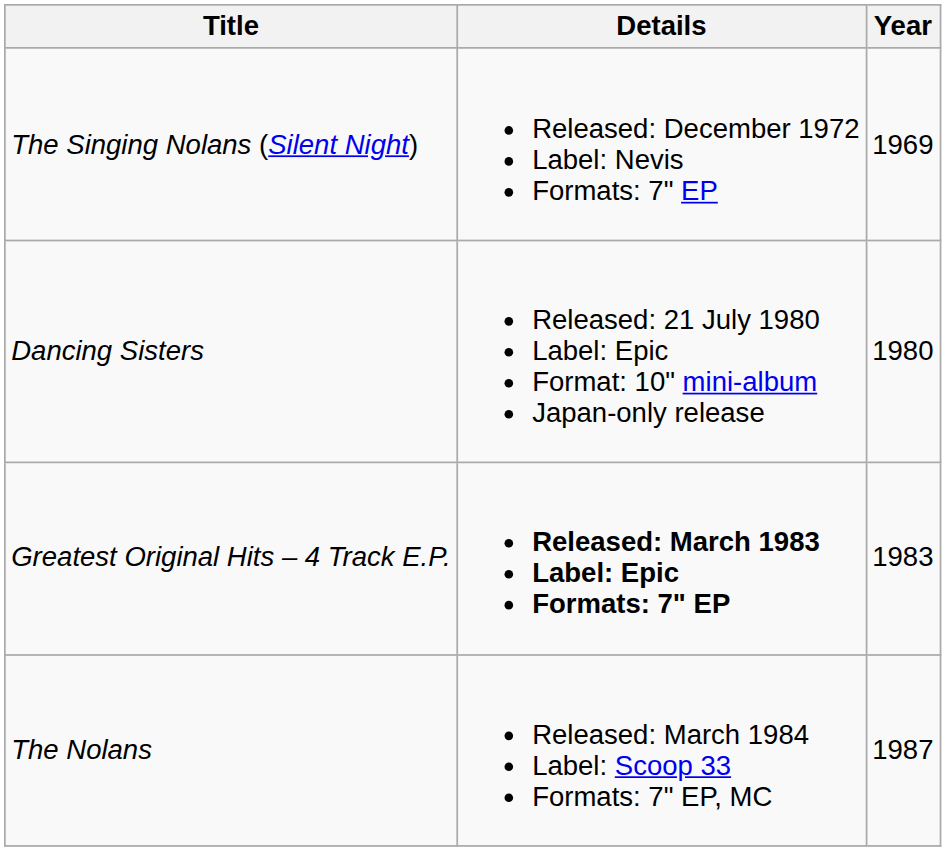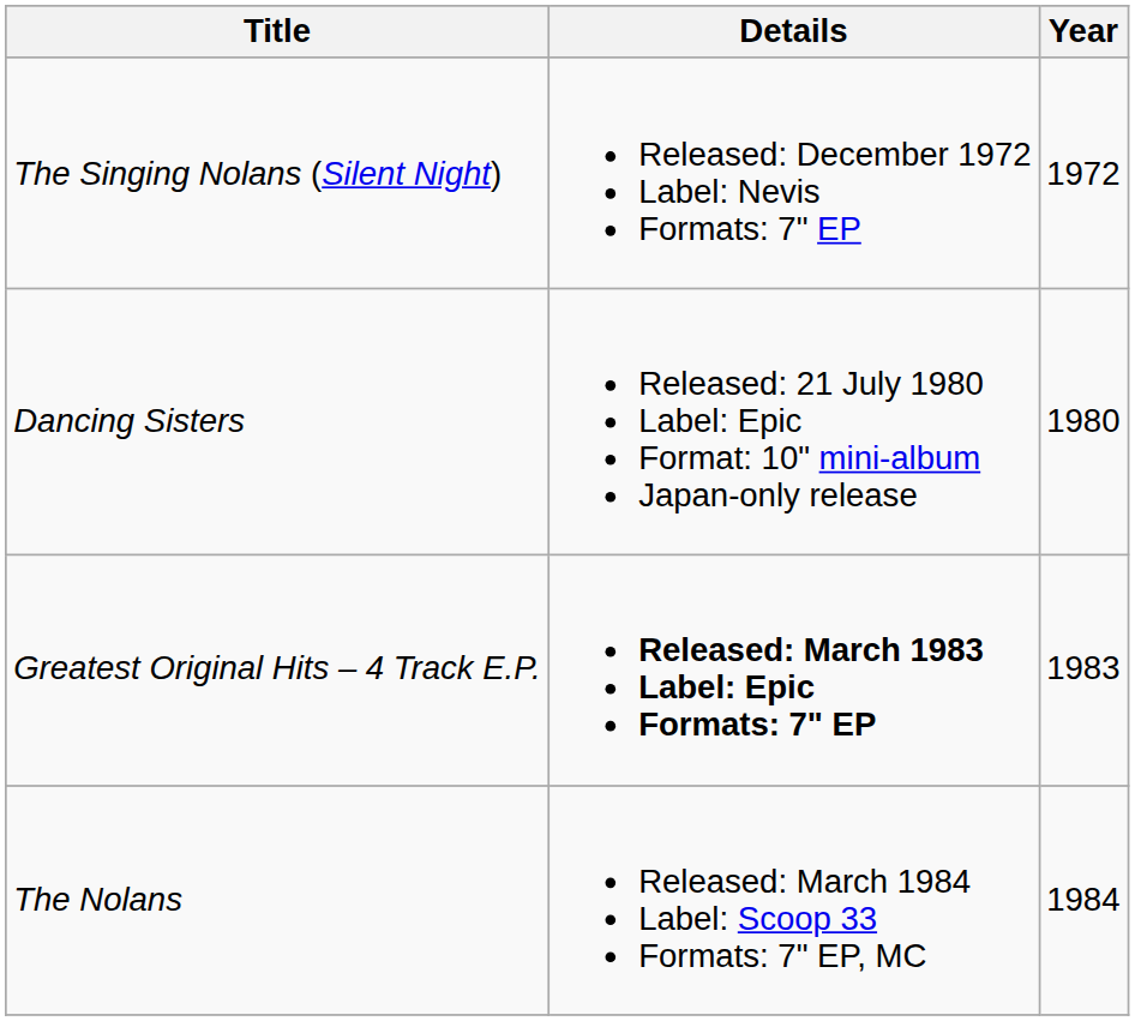 <table class="wikitable">
 <tr>
 <th>Title</th>
 <th>Details</th>
 <th>Year</th>
 </tr>
 <tr>
 <td><em>The Singing Nolans</em> (<em><a href='#'>Silent Night</a></em>)</td>
 <td><br><ul><li>Released: December 1972</li><li>Label: Nevis</li><li>Formats: 7" <a href='#'>EP</a></li></ul></td>
-<td>1969</td>
+<td>1972</td>
 </tr>
 <tr>
 <td><em>Dancing Sisters</em></td>
 <td><br><ul><li>Released: 21 July 1980</li><li>Label: Epic</li><li>Format: 10" <a href='#'>mini-album</a></li><li>Japan-only release</li></ul></td>
 <td>1980</td>
 </tr>
 <tr>
 <td><em>Greatest Original Hits – 4 Track E.P.</em></td>
 <td><strong><br><ul><li>Released: March 1983</li><li>Label: Epic</li><li>Formats: 7" EP</li></ul></strong></td>
 <td>1983</td>
 </tr>
 <tr>
 <td><em>The Nolans</em></td>
 <td><br><ul><li>Released: March 1984</li><li>Label: <a href='#'>Scoop 33</a></li><li>Formats: 7" EP, MC</li></ul></td>
-<td>1987</td>
+<td>1984</td>
 </tr>
 </table>
